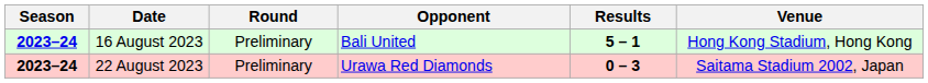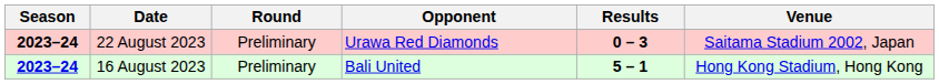 <table width=60% class="wikitable" style="text-align:center">
 <tr>
 <th width=1%>Season</th>
 <th width=3%>Date</th>
 <th width=2%>Round</th>
 <th width=7%>Opponent</th>
 <th width=2%>Results</th>
 <th width=8%>Venue</th>
 </tr>
+<tr bgcolor=#ffcccc>
+<td><strong>2023–24</strong></td>
+<td>22 August 2023</td>
+<td>Preliminary</td>
+<td align="left"> <a href='#'>Urawa Red Diamonds</a></td>
+<td><strong>0 – 3</strong></td>
+<td><a href='#'>Saitama Stadium 2002</a>, Japan</td>
+</tr>
 <tr bgcolor=#dfd>
 <td><strong><a href='#'>2023–24</a></strong></td>
 <td>16 August 2023</td>
 <td>Preliminary</td>
 <td align="left"> <a href='#'>Bali United</a></td>
 <td><strong>5 – 1</strong></td>
 <td><a href='#'>Hong Kong Stadium</a>, Hong Kong</td>
 </tr>
-<tr bgcolor=#ffcccc>
-<td><strong>2023–24</strong></td>
-<td>22 August 2023</td>
-<td>Preliminary</td>
-<td align="left"> <a href='#'>Urawa Red Diamonds</a></td>
-<td><strong>0 – 3</strong></td>
-<td><a href='#'>Saitama Stadium 2002</a>, Japan</td>
-</tr>
 </table>
